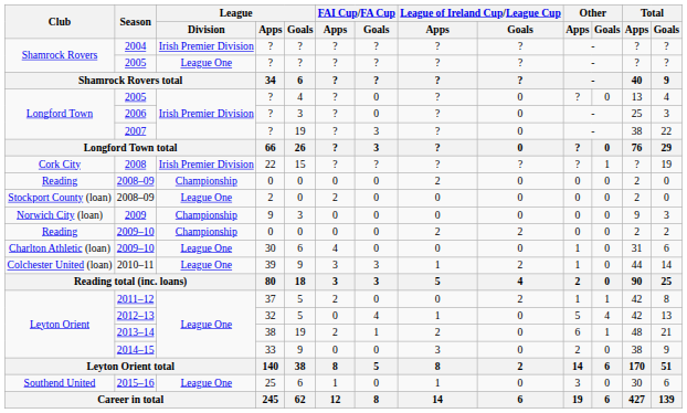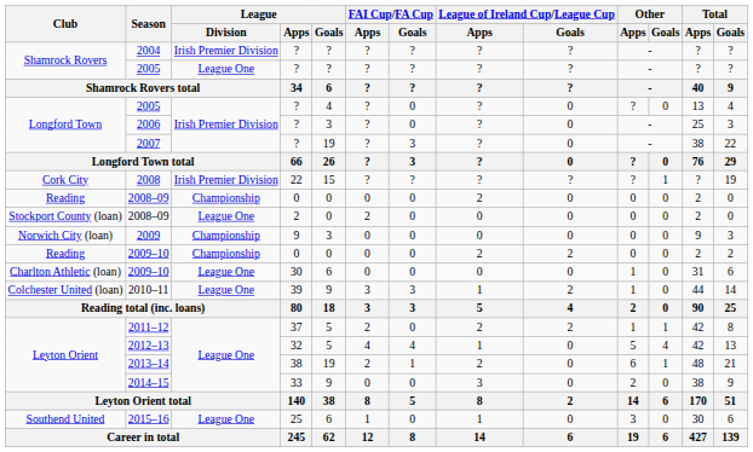 <table class="wikitable" style="text-align:center">
 <tr>
 <th rowspan="2">Club</th>
 <th rowspan="2">Season</th>
 <th colspan="3">League</th>
 <th colspan="2"><a href='#'>FAI Cup</a>/<a href='#'>FA Cup</a></th>
 <th colspan="2"><a href='#'>League of Ireland Cup</a>/<a href='#'>League Cup</a></th>
 <th colspan="2">Other</th>
 <th colspan="2">Total</th>
 </tr>
 <tr>
 <th>Division</th>
 <th>Apps</th>
 <th>Goals</th>
 <th>Apps</th>
 <th>Goals</th>
 <th>Apps</th>
 <th>Goals</th>
 <th>Apps</th>
 <th>Goals</th>
 <th>Apps</th>
 <th>Goals</th>
 </tr>
 <tr>
 <td rowspan="2"><a href='#'>Shamrock Rovers</a></td>
 <td><a href='#'>2004</a></td>
 <td><a href='#'>Irish Premier Division</a></td>
 <td>?</td>
 <td>?</td>
 <td>?</td>
 <td>?</td>
 <td>?</td>
 <td>?</td>
 <td colspan="2">-</td>
 <td>?</td>
 <td>?</td>
 </tr>
 <tr>
 <td><a href='#'>2005</a></td>
 <td><a href='#'>League One</a></td>
 <td>?</td>
 <td>?</td>
 <td>?</td>
 <td>?</td>
 <td>?</td>
 <td>?</td>
 <td colspan="2">-</td>
 <td>?</td>
 <td>?</td>
 </tr>
 <tr>
 <th colspan="3">Shamrock Rovers total</th>
 <th>34</th>
 <th>6</th>
 <th>?</th>
 <th>?</th>
 <th>?</th>
 <th>?</th>
 <th colspan="2">-</th>
 <th>40</th>
 <th>9</th>
 </tr>
 <tr>
 <td rowspan="3"><a href='#'>Longford Town</a></td>
 <td><a href='#'>2005</a></td>
 <td rowspan="3"><a href='#'>Irish Premier Division</a></td>
 <td>?</td>
 <td>4</td>
 <td>?</td>
 <td>0</td>
 <td>?</td>
 <td>0</td>
 <td>?</td>
 <td>0</td>
 <td>13</td>
 <td>4</td>
 </tr>
 <tr>
 <td><a href='#'>2006</a></td>
 <td>?</td>
 <td>3</td>
 <td>?</td>
 <td>0</td>
 <td>?</td>
 <td>0</td>
 <td colspan="2">-</td>
 <td>25</td>
 <td>3</td>
 </tr>
 <tr>
 <td><a href='#'>2007</a></td>
 <td>?</td>
 <td>19</td>
 <td>?</td>
 <td>3</td>
 <td>?</td>
 <td>0</td>
 <td colspan="2">-</td>
 <td>38</td>
 <td>22</td>
 </tr>
 <tr>
 <th colspan="3">Longford Town total</th>
 <th>66</th>
 <th>26</th>
 <th>?</th>
 <th>3</th>
 <th>?</th>
 <th>0</th>
 <th>?</th>
 <th>0</th>
 <th>76</th>
 <th>29</th>
 </tr>
 <tr>
 <td><a href='#'>Cork City</a></td>
 <td><a href='#'>2008</a></td>
 <td><a href='#'>Irish Premier Division</a></td>
 <td>22</td>
 <td>15</td>
 <td>?</td>
 <td>?</td>
 <td>?</td>
 <td>?</td>
 <td>?</td>
 <td>1</td>
 <td>?</td>
 <td>19</td>
 </tr>
 <tr>
 <td><a href='#'>Reading</a></td>
 <td><a href='#'>2008–09</a></td>
 <td><a href='#'>Championship</a></td>
 <td>0</td>
 <td>0</td>
 <td>0</td>
 <td>0</td>
 <td>2</td>
 <td>0</td>
 <td>0</td>
 <td>0</td>
 <td>2</td>
 <td>0</td>
 </tr>
 <tr>
 <td><a href='#'>Stockport County</a> (loan)</td>
 <td>2008–09</td>
 <td><a href='#'>League One</a></td>
 <td>2</td>
 <td>0</td>
 <td>2</td>
 <td>0</td>
 <td>0</td>
 <td>0</td>
 <td>0</td>
 <td>0</td>
 <td>2</td>
 <td>0</td>
 </tr>
 <tr>
 <td><a href='#'>Norwich City</a> (loan)</td>
 <td><a href='#'>2009</a></td>
 <td><a href='#'>Championship</a></td>
 <td>9</td>
 <td>3</td>
 <td>0</td>
 <td>0</td>
 <td>0</td>
 <td>0</td>
 <td>0</td>
 <td>0</td>
 <td>9</td>
 <td>3</td>
 </tr>
 <tr>
 <td><a href='#'>Reading</a></td>
 <td><a href='#'>2009–10</a></td>
 <td><a href='#'>Championship</a></td>
 <td>0</td>
 <td>0</td>
 <td>0</td>
 <td>0</td>
 <td>2</td>
 <td>2</td>
 <td>0</td>
 <td>0</td>
 <td>2</td>
 <td>2</td>
 </tr>
 <tr>
 <td><a href='#'>Charlton Athletic</a> (loan)</td>
 <td><a href='#'>2009–10</a></td>
 <td><a href='#'>League One</a></td>
 <td>30</td>
 <td>6</td>
-<td>4</td>
+<td>0</td>
 <td>0</td>
 <td>0</td>
 <td>0</td>
 <td>1</td>
 <td>0</td>
 <td>31</td>
 <td>6</td>
 </tr>
 <tr>
 <td><a href='#'>Colchester United</a> (loan)</td>
 <td>2010–11</td>
 <td><a href='#'>League One</a></td>
 <td>39</td>
 <td>9</td>
 <td>3</td>
 <td>3</td>
 <td>1</td>
 <td>2</td>
 <td>1</td>
 <td>0</td>
 <td>44</td>
 <td>14</td>
 </tr>
 <tr>
 <th colspan="3">Reading total (inc. loans)</th>
 <th>80</th>
 <th>18</th>
 <th>3</th>
 <th>3</th>
 <th>5</th>
 <th>4</th>
 <th>2</th>
 <th>0</th>
 <th>90</th>
 <th>25</th>
 </tr>
 <tr>
 <td rowspan="4"><a href='#'>Leyton Orient</a></td>
 <td><a href='#'>2011–12</a></td>
 <td rowspan="4"><a href='#'>League One</a></td>
 <td>37</td>
 <td>5</td>
 <td>2</td>
 <td>0</td>
-<td>0</td>
+<td>2</td>
 <td>2</td>
 <td>1</td>
 <td>1</td>
 <td>42</td>
 <td>8</td>
 </tr>
 <tr>
 <td><a href='#'>2012–13</a></td>
 <td>32</td>
 <td>5</td>
-<td>0</td>
+<td>4</td>
 <td>4</td>
 <td>1</td>
 <td>0</td>
 <td>5</td>
 <td>4</td>
 <td>42</td>
 <td>13</td>
 </tr>
 <tr>
 <td><a href='#'>2013–14</a></td>
 <td>38</td>
 <td>19</td>
 <td>2</td>
 <td>1</td>
 <td>2</td>
 <td>0</td>
 <td>6</td>
 <td>1</td>
 <td>48</td>
 <td>21</td>
 </tr>
 <tr>
 <td><a href='#'>2014–15</a></td>
 <td>33</td>
 <td>9</td>
 <td>0</td>
 <td>0</td>
 <td>3</td>
 <td>0</td>
 <td>2</td>
 <td>0</td>
 <td>38</td>
 <td>9</td>
 </tr>
 <tr>
 <th colspan="3">Leyton Orient total</th>
 <th>140</th>
 <th>38</th>
 <th>8</th>
 <th>5</th>
 <th>8</th>
 <th>2</th>
 <th>14</th>
 <th>6</th>
 <th>170</th>
 <th>51</th>
 </tr>
 <tr>
 <td><a href='#'>Southend United</a></td>
 <td><a href='#'>2015–16</a></td>
 <td><a href='#'>League One</a></td>
 <td>25</td>
 <td>6</td>
 <td>1</td>
 <td>0</td>
 <td>1</td>
 <td>0</td>
 <td>3</td>
 <td>0</td>
 <td>30</td>
 <td>6</td>
 </tr>
 <tr>
 <th colspan="3">Career in total</th>
 <th>245</th>
 <th>62</th>
 <th>12</th>
 <th>8</th>
 <th>14</th>
 <th>6</th>
 <th>19</th>
 <th>6</th>
 <th>427</th>
 <th>139</th>
 </tr>
 </table>
